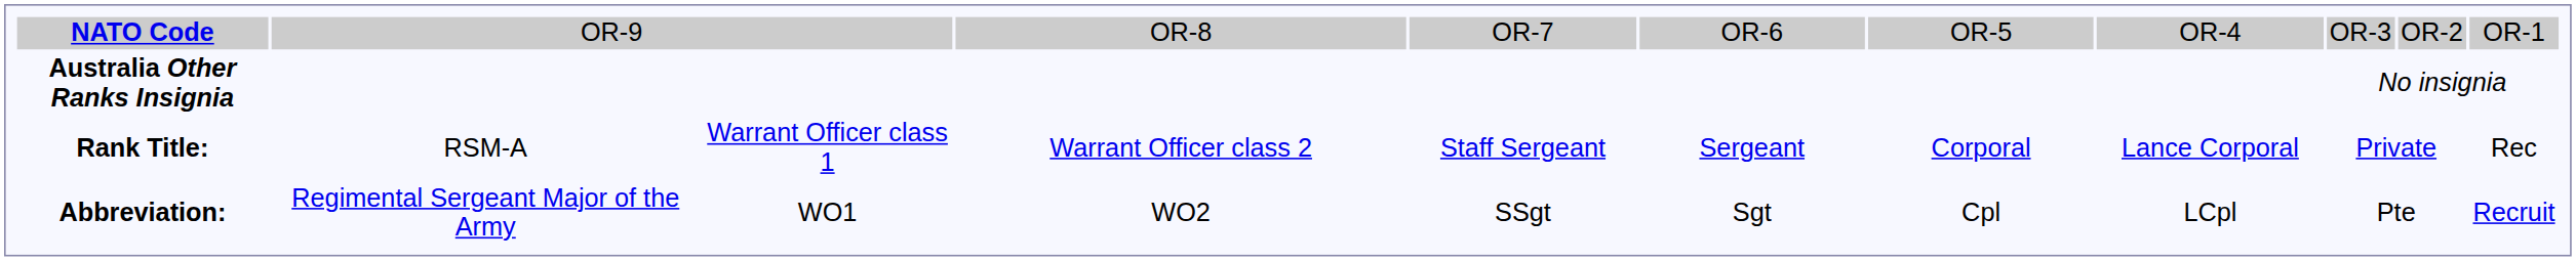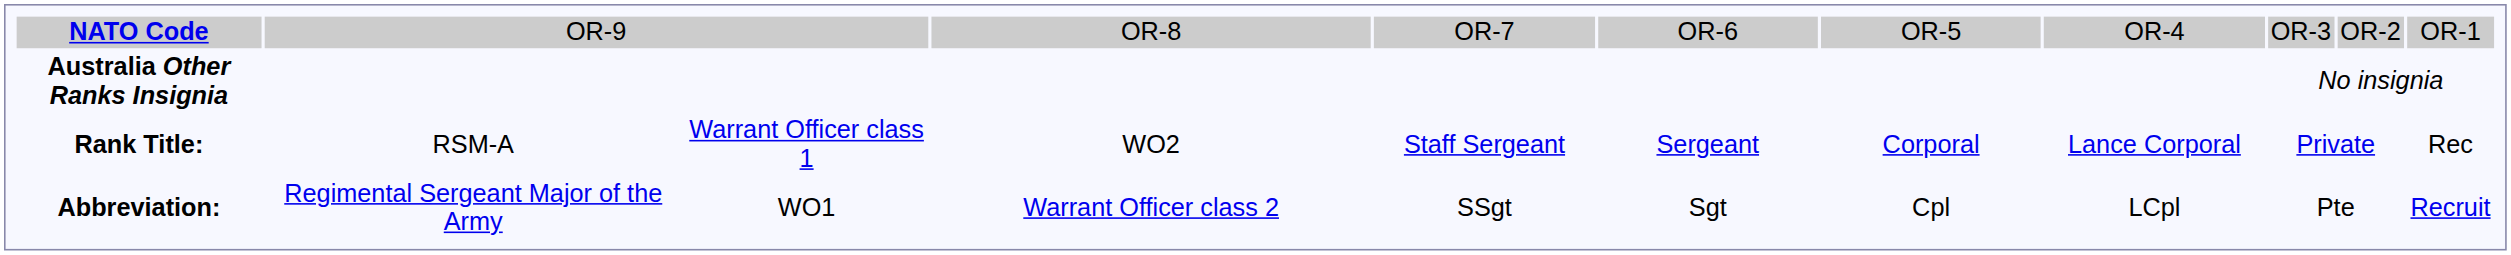 <table style="border:1px solid #8888aa; background:#f7f8ff; text-align:center; padding:5px;">
 <tr bgcolor=#CCCCCC>
 <th Width=10%><a href='#'>NATO Code</a></th>
 <td Width=27% colspan=2>OR-9</td>
 <td Width=18% colspan=1>OR-8</td>
 <td Width=9%>OR-7</td>
 <td>OR-6</td>
 <td>OR-5</td>
 <td Width=9%>OR-4</td>
 <td>OR-3</td>
 <td>OR-2</td>
 <td>OR-1</td>
 </tr>
 <tr>
 <th> Australia <em>Other Ranks Insignia</em></th>
 <td></td>
 <td></td>
 <td></td>
 <td></td>
 <td colspan=1 width=9%></td>
 <td></td>
 <td></td>
 <td colspan=3 width=9%><em>No insignia</em></td>
 </tr>
 <tr>
 <th>Rank Title:</th>
 <td>RSM-A</td>
 <td colspan=1><a href='#'>Warrant Officer class 1</a></td>
-<td colspan=1><a href='#'>Warrant Officer class 2</a></td>
+<td colspan=1>WO2</td>
 <td><a href='#'>Staff Sergeant</a> </td>
 <td colspan=1><a href='#'>Sergeant</a></td>
 <td><a href='#'>Corporal</a></td>
 <td><a href='#'>Lance Corporal</a></td>
 <td colspan=2><a href='#'>Private</a><br></td>
 <td>Rec</td>
 </tr>
 <tr>
 <th>Abbreviation:</th>
 <td><a href='#'>Regimental Sergeant Major of the Army</a></td>
 <td colspan=1>WO1</td>
-<td colspan=1>WO2</td>
+<td colspan=1><a href='#'>Warrant Officer class 2</a></td>
 <td>SSgt</td>
 <td colspan=1>Sgt</td>
 <td>Cpl</td>
 <td>LCpl</td>
 <td colspan=2>Pte</td>
 <td><a href='#'>Recruit</a></td>
 </tr>
 </table>
